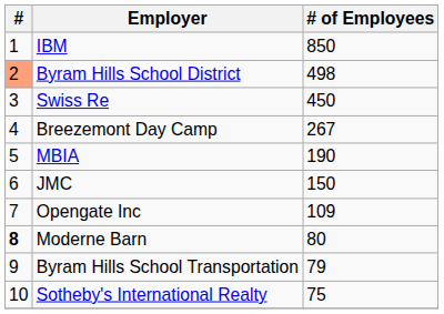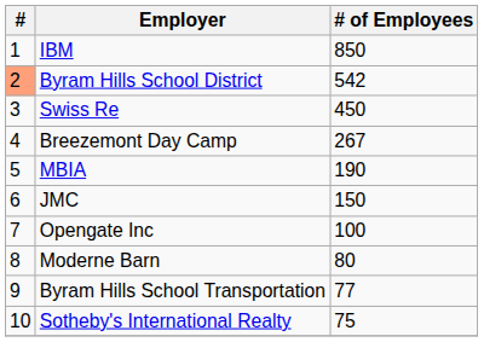 <table class="wikitable" border="1">
 <tr>
 <th>#</th>
 <th>Employer</th>
 <th># of Employees</th>
 </tr>
 <tr>
 <td>1</td>
 <td><a href='#'>IBM</a></td>
 <td>850</td>
 </tr>
 <tr>
 <td style="background: lightsalmon;">2</td>
 <td><a href='#'>Byram Hills School District</a></td>
-<td>498</td>
+<td>542</td>
 </tr>
 <tr>
 <td>3</td>
 <td><a href='#'>Swiss Re</a></td>
 <td>450</td>
 </tr>
 <tr>
 <td>4</td>
 <td>Breezemont Day Camp</td>
 <td>267</td>
 </tr>
 <tr>
 <td>5</td>
 <td><a href='#'>MBIA</a></td>
 <td>190</td>
 </tr>
 <tr>
 <td>6</td>
 <td>JMC</td>
 <td>150</td>
 </tr>
 <tr>
 <td>7</td>
 <td>Opengate Inc</td>
-<td>109</td>
+<td>100</td>
 </tr>
 <tr>
-<td><strong>8</strong></td>
+<td>8</td>
 <td>Moderne Barn</td>
 <td>80</td>
 </tr>
 <tr>
 <td>9</td>
 <td>Byram Hills School Transportation</td>
-<td>79</td>
+<td>77</td>
 </tr>
 <tr>
 <td>10</td>
 <td><a href='#'>Sotheby's International Realty</a></td>
 <td>75</td>
 </tr>
 <tr>
 </tr>
 </table>
